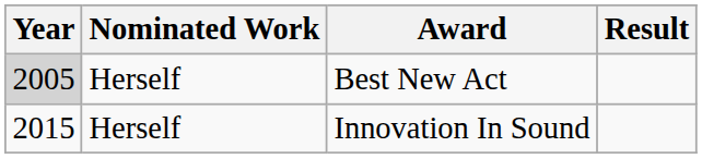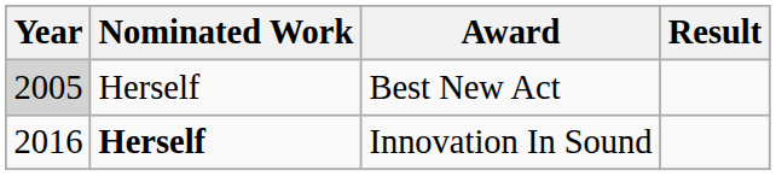 <table class="wikitable">
 <tr>
 <th>Year</th>
 <th>Nominated Work</th>
 <th>Award</th>
 <th>Result</th>
 </tr>
 <tr>
 <td style="background: lightgrey;">2005</td>
 <td>Herself</td>
 <td>Best New Act</td>
 <td></td>
 </tr>
 <tr>
-<td>2015</td>
-<td>Herself</td>
+<td>2016</td>
+<td><strong>Herself</strong></td>
 <td>Innovation In Sound</td>
 <td></td>
 </tr>
 </table>
